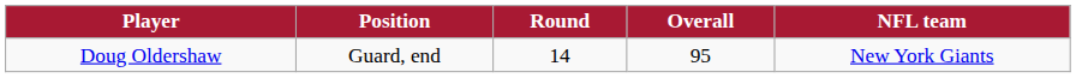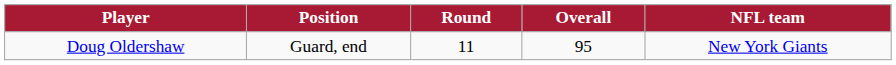 <table class="wikitable" width="65%">
 <tr align="center" style="background:#A81933;color:#FFFFFF;">
 <td><strong>Player</strong></td>
 <td><strong>Position</strong></td>
 <td><strong>Round</strong></td>
 <td><strong>Overall</strong></td>
 <td><strong>NFL team</strong></td>
 </tr>
 <tr align="center" bgcolor="">
 <td><a href='#'>Doug Oldershaw</a></td>
 <td>Guard, end</td>
-<td>14</td>
+<td>11</td>
 <td>95</td>
 <td><a href='#'>New York Giants</a></td>
 </tr>
 </table>
